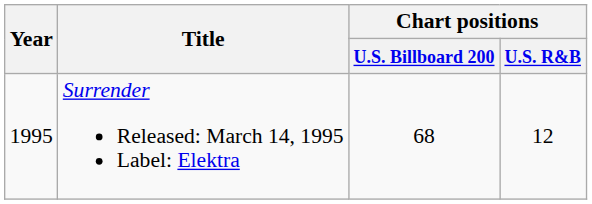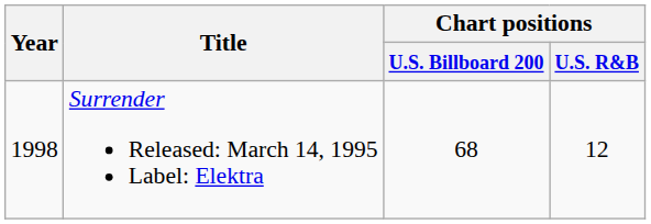 <table class="wikitable">
 <tr>
 <th rowspan="2">Year</th>
 <th rowspan="2">Title</th>
 <th colspan="2">Chart positions</th>
 </tr>
 <tr>
 <th><small><a href='#'>U.S. Billboard 200</a></small></th>
 <th><small><a href='#'>U.S. R&B</a></small></th>
 </tr>
 <tr>
-<td>1995</td>
+<td>1998</td>
 <td><em><a href='#'>Surrender</a></em><br><ul><li>Released: March 14, 1995</li><li>Label: <a href='#'>Elektra</a></li></ul></td>
 <td align="center">68</td>
 <td align="center">12</td>
 </tr>
 </table>
